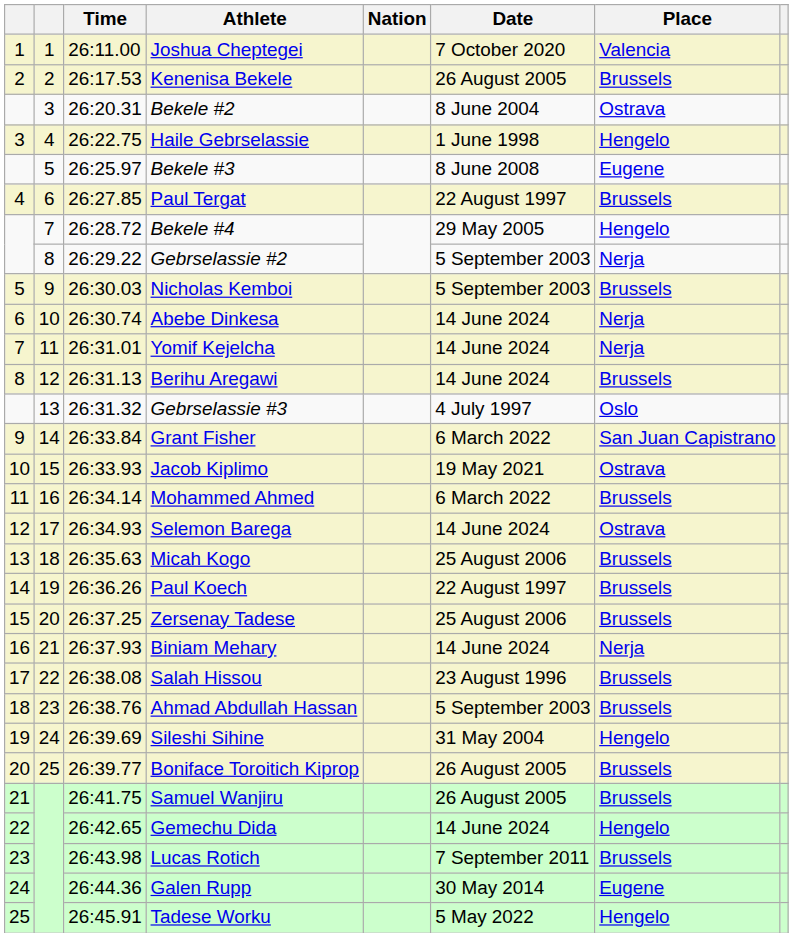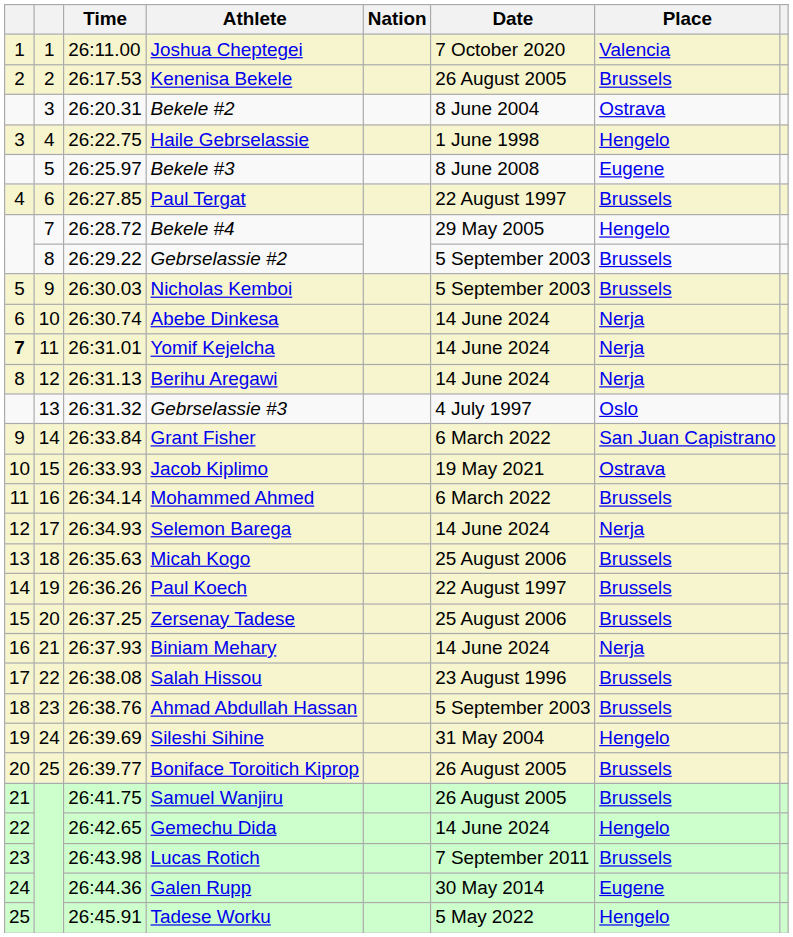 <table class="wikitable sortable">
 <tr>
 <th></th>
 <th></th>
 <th>Time</th>
 <th>Athlete</th>
 <th>Nation</th>
 <th>Date</th>
 <th>Place</th>
 <th class="unsortable"></th>
 </tr>
 <tr bgcolor="#f6F5CE">
 <td align=center>1</td>
 <td align=center>1</td>
 <td>26:11.00</td>
 <td><a href='#'>Joshua Cheptegei</a></td>
 <td></td>
 <td>7 October 2020</td>
 <td><a href='#'>Valencia</a></td>
 <td></td>
 </tr>
 <tr bgcolor="#f6F5CE">
 <td align=center>2</td>
 <td align=center>2</td>
 <td>26:17.53</td>
 <td><a href='#'>Kenenisa Bekele</a></td>
 <td></td>
 <td>26 August 2005</td>
 <td><a href='#'>Brussels</a></td>
 <td></td>
 </tr>
 <tr>
 <td></td>
 <td align=center>3</td>
 <td>26:20.31</td>
 <td><em>Bekele #2</em></td>
 <td></td>
 <td>8 June 2004</td>
 <td><a href='#'>Ostrava</a></td>
 <td></td>
 </tr>
 <tr bgcolor="#f6F5CE">
 <td align=center>3</td>
 <td align=center>4</td>
 <td>26:22.75</td>
 <td><a href='#'>Haile Gebrselassie</a></td>
 <td></td>
 <td>1 June 1998</td>
 <td><a href='#'>Hengelo</a></td>
 <td></td>
 </tr>
 <tr>
 <td></td>
 <td align=center>5</td>
 <td>26:25.97</td>
 <td><em>Bekele #3</em></td>
 <td></td>
 <td>8 June 2008</td>
 <td><a href='#'>Eugene</a></td>
 <td></td>
 </tr>
 <tr bgcolor="#f6F5CE">
 <td align=center>4</td>
 <td align=center>6</td>
 <td>26:27.85</td>
 <td><a href='#'>Paul Tergat</a></td>
 <td></td>
 <td>22 August 1997</td>
 <td><a href='#'>Brussels</a></td>
 <td></td>
 </tr>
 <tr>
 <td rowspan="2"></td>
 <td align=center>7</td>
 <td>26:28.72</td>
 <td><em>Bekele #4</em></td>
 <td rowspan="2"></td>
 <td>29 May 2005</td>
 <td><a href='#'>Hengelo</a></td>
 <td></td>
 </tr>
 <tr>
 <td align="center">8</td>
 <td>26:29.22</td>
 <td><em>Gebrselassie #2</em></td>
 <td>5 September 2003</td>
-<td><a href='#'>Nerja</a></td>
+<td><a href='#'>Brussels</a></td>
 <td></td>
 </tr>
 <tr bgcolor="#f6F5CE">
 <td align=center>5</td>
 <td align=center>9</td>
 <td>26:30.03</td>
 <td><a href='#'>Nicholas Kemboi</a></td>
 <td></td>
 <td>5 September 2003</td>
 <td><a href='#'>Brussels</a></td>
 <td></td>
 </tr>
 <tr bgcolor="#f6F5CE">
 <td align=center>6</td>
 <td align=center>10</td>
 <td>26:30.74</td>
 <td><a href='#'>Abebe Dinkesa</a></td>
 <td></td>
 <td>14 June 2024</td>
 <td><a href='#'>Nerja</a></td>
 <td></td>
 </tr>
 <tr bgcolor="#f6F5CE">
-<td align=center>7</td>
+<td align=center><strong>7</strong></td>
 <td align=center>11</td>
 <td>26:31.01</td>
 <td><a href='#'>Yomif Kejelcha</a></td>
 <td></td>
 <td>14 June 2024</td>
 <td><a href='#'>Nerja</a></td>
 <td></td>
 </tr>
 <tr bgcolor="#f6F5CE">
 <td align=center>8</td>
 <td align=center>12</td>
 <td>26:31.13</td>
 <td><a href='#'>Berihu Aregawi</a></td>
 <td></td>
 <td>14 June 2024</td>
-<td><a href='#'>Brussels</a></td>
+<td><a href='#'>Nerja</a></td>
 <td></td>
 </tr>
 <tr>
 <td align="center"></td>
 <td align="center">13</td>
 <td>26:31.32</td>
 <td><em>Gebrselassie #3</em></td>
 <td></td>
 <td>4 July 1997</td>
 <td><a href='#'>Oslo</a></td>
 <td></td>
 </tr>
 <tr bgcolor="#f6F5CE">
 <td align="center">9</td>
 <td align="center">14</td>
 <td>26:33.84</td>
 <td><a href='#'>Grant Fisher</a></td>
 <td></td>
 <td>6 March 2022</td>
 <td><a href='#'>San Juan Capistrano</a></td>
 <td></td>
 </tr>
 <tr bgcolor="#f6F5CE">
 <td align="center">10</td>
 <td align="center">15</td>
 <td>26:33.93</td>
 <td><a href='#'>Jacob Kiplimo</a></td>
 <td></td>
 <td>19 May 2021</td>
 <td><a href='#'>Ostrava</a></td>
 <td></td>
 </tr>
 <tr bgcolor="#f6F5CE">
 <td align="center">11</td>
 <td align="center">16</td>
 <td>26:34.14</td>
 <td><a href='#'>Mohammed Ahmed</a></td>
 <td></td>
 <td>6 March 2022</td>
 <td><a href='#'>Brussels</a></td>
 <td></td>
 </tr>
 <tr bgcolor="#f6F5CE">
 <td align="center">12</td>
 <td align="center">17</td>
 <td>26:34.93</td>
 <td><a href='#'>Selemon Barega</a></td>
 <td></td>
 <td>14 June 2024</td>
-<td><a href='#'>Ostrava</a></td>
+<td><a href='#'>Nerja</a></td>
 <td></td>
 </tr>
 <tr bgcolor="#f6F5CE">
 <td align="center">13</td>
 <td align="center">18</td>
 <td>26:35.63</td>
 <td><a href='#'>Micah Kogo</a></td>
 <td></td>
 <td>25 August 2006</td>
 <td><a href='#'>Brussels</a></td>
 <td></td>
 </tr>
 <tr bgcolor="#f6F5CE">
 <td align="center">14</td>
 <td align="center">19</td>
 <td>26:36.26</td>
 <td><a href='#'>Paul Koech</a></td>
 <td></td>
 <td>22 August 1997</td>
 <td><a href='#'>Brussels</a></td>
 <td></td>
 </tr>
 <tr bgcolor="#f6F5CE">
 <td align="center">15</td>
 <td align="center">20</td>
 <td>26:37.25</td>
 <td><a href='#'>Zersenay Tadese</a></td>
 <td></td>
 <td>25 August 2006</td>
 <td><a href='#'>Brussels</a></td>
 <td></td>
 </tr>
 <tr bgcolor="#f6F5CE">
 <td align="center">16</td>
 <td align="center">21</td>
 <td>26:37.93</td>
 <td><a href='#'>Biniam Mehary</a></td>
 <td></td>
 <td>14 June 2024</td>
 <td><a href='#'>Nerja</a></td>
 <td></td>
 </tr>
 <tr bgcolor="#f6F5CE">
 <td align="center">17</td>
 <td align="center">22</td>
 <td>26:38.08</td>
 <td><a href='#'>Salah Hissou</a></td>
 <td></td>
 <td>23 August 1996</td>
 <td><a href='#'>Brussels</a></td>
 <td></td>
 </tr>
 <tr bgcolor="#f6F5CE">
 <td align="center">18</td>
 <td align="center">23</td>
 <td>26:38.76</td>
 <td><a href='#'>Ahmad Abdullah Hassan</a></td>
 <td></td>
 <td>5 September 2003</td>
 <td><a href='#'>Brussels</a></td>
 <td></td>
 </tr>
 <tr bgcolor="#f6F5CE">
 <td align="center">19</td>
 <td align="center">24</td>
 <td>26:39.69</td>
 <td><a href='#'>Sileshi Sihine</a></td>
 <td></td>
 <td>31 May 2004</td>
 <td><a href='#'>Hengelo</a></td>
 <td></td>
 </tr>
 <tr bgcolor="#f6F5CE">
 <td align="center">20</td>
 <td align="center">25</td>
 <td>26:39.77</td>
 <td><a href='#'>Boniface Toroitich Kiprop</a></td>
 <td></td>
 <td>26 August 2005</td>
 <td><a href='#'>Brussels</a></td>
 <td></td>
 </tr>
 <tr bgcolor="#CCFFCC">
 <td align="center">21</td>
 <td rowspan="5" align="center"></td>
 <td>26:41.75</td>
 <td><a href='#'>Samuel Wanjiru</a></td>
 <td></td>
 <td>26 August 2005</td>
 <td><a href='#'>Brussels</a></td>
 <td></td>
 </tr>
 <tr bgcolor="#CCFFCC">
 <td align="center">22</td>
 <td>26:42.65</td>
 <td><a href='#'>Gemechu Dida</a></td>
 <td></td>
 <td>14 June 2024</td>
 <td><a href='#'>Hengelo</a></td>
 <td></td>
 </tr>
 <tr bgcolor="#CCFFCC">
 <td align="center">23</td>
 <td>26:43.98</td>
 <td><a href='#'>Lucas Rotich</a></td>
 <td></td>
 <td>7 September 2011</td>
 <td><a href='#'>Brussels</a></td>
 <td></td>
 </tr>
 <tr bgcolor="#CCFFCC">
 <td align="center">24</td>
 <td>26:44.36</td>
 <td><a href='#'>Galen Rupp</a></td>
 <td></td>
 <td>30 May 2014</td>
 <td><a href='#'>Eugene</a></td>
 <td></td>
 </tr>
 <tr bgcolor="#CCFFCC">
 <td align="center">25</td>
 <td>26:45.91</td>
 <td><a href='#'>Tadese Worku</a></td>
 <td></td>
 <td>5 May 2022</td>
 <td><a href='#'>Hengelo</a></td>
 <td></td>
 </tr>
 </table>
